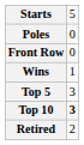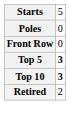 <table class="wikitable" style="text-align:center">
 <tr>
 <th>Starts</th>
 <td>5</td>
 </tr>
 <tr>
 <th>Poles</th>
 <td>0</td>
 </tr>
 <tr>
 <th>Front Row</th>
 <td>0</td>
 </tr>
 <tr>
-<th>Wins</th>
-<td>1</td>
-</tr>
-<tr>
 <th>Top 5</th>
-<td>3</td>
+<td><strong>3</strong></td>
 </tr>
 <tr>
 <th>Top 10</th>
 <td><strong>3</strong></td>
 </tr>
 <tr>
 <th>Retired</th>
 <td>2</td>
 </tr>
 </table>
